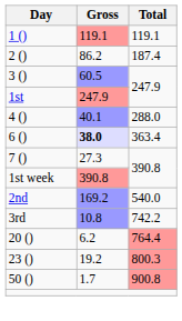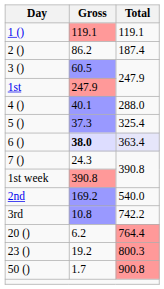 <table class="wikitable mw-collapsible mw-collapsed" align="right" style="width:215px">
 <tr>
 <th>Day</th>
 <th>Gross</th>
 <th>Total</th>
 </tr>
 <tr>
 <td><a href='#'>1 ()</a></td>
 <td style="background:#f99">119.1</td>
 <td>119.1</td>
 </tr>
 <tr>
 <td>2 ()</td>
 <td>86.2</td>
 <td>187.4</td>
 </tr>
 <tr>
 <td>3 ()</td>
 <td style="background:#99f">60.5</td>
 <td rowspan="2">247.9</td>
 </tr>
 <tr>
 <td><a href='#'>1st </a></td>
 <td style="background:#f99">247.9</td>
 </tr>
 <tr>
 <td>4 ()</td>
 <td style="background:#99f">40.1</td>
 <td>288.0</td>
 </tr>
 <tr>
+<td>5 ()</td>
+<td style="background:#99f">37.3</td>
+<td>325.4</td>
+</tr>
+<tr>
 <td>6 ()</td>
 <td style="background:#ddf"><strong>38.0</strong></td>
-<td>363.4</td>
+<td style="background: lavender;">363.4</td>
 </tr>
 <tr>
 <td>7 ()</td>
-<td>27.3</td>
+<td>24.3</td>
 <td rowspan="2">390.8</td>
 </tr>
 <tr>
 <td>1st week</td>
 <td style="background:#f99">390.8</td>
 </tr>
 <tr>
 <td><a href='#'>2nd </a></td>
 <td style="background:#99f">169.2</td>
 <td>540.0</td>
 </tr>
 <tr>
 <td>3rd </td>
 <td style="background:#99f">10.8</td>
 <td>742.2</td>
 </tr>
 <tr>
 <td>20 ()</td>
 <td>6.2</td>
 <td style="background:#f99">764.4</td>
 </tr>
 <tr>
 <td>23 ()</td>
 <td>19.2</td>
 <td style="background:#f99">800.3</td>
 </tr>
 <tr>
 <td>50 ()</td>
 <td>1.7</td>
 <td style="background:#f99">900.8</td>
 </tr>
 <tr>
 <td colspan="3"></td>
 </tr>
 </table>
